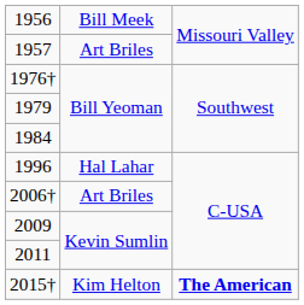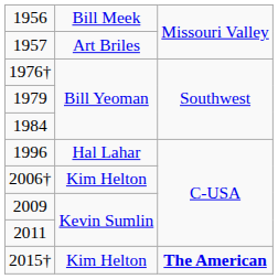 <table class="wikitable" style="text-align:center">
 <tr>
 <td>1956</td>
 <td><a href='#'>Bill Meek</a></td>
 <td rowspan=2><a href='#'>Missouri Valley</a></td>
 </tr>
 <tr>
 <td>1957</td>
 <td><a href='#'>Art Briles</a></td>
 </tr>
 <tr>
 <td>1976†</td>
 <td rowspan=3><a href='#'>Bill Yeoman</a></td>
 <td rowspan=3><a href='#'>Southwest</a></td>
 </tr>
 <tr>
 <td>1979</td>
 </tr>
 <tr>
 <td>1984</td>
 </tr>
 <tr>
 <td>1996</td>
 <td><a href='#'>Hal Lahar</a></td>
 <td rowspan=4><a href='#'>C-USA</a></td>
 </tr>
 <tr>
 <td>2006†</td>
-<td><a href='#'>Art Briles</a></td>
+<td><a href='#'>Kim Helton</a></td>
 </tr>
 <tr>
 <td>2009</td>
 <td rowspan=2><a href='#'>Kevin Sumlin</a></td>
 </tr>
 <tr>
 <td>2011</td>
 </tr>
 <tr>
 <td>2015†</td>
 <td><a href='#'>Kim Helton</a></td>
 <td><strong><a href='#'>The American</a></strong></td>
 </tr>
 </table>
